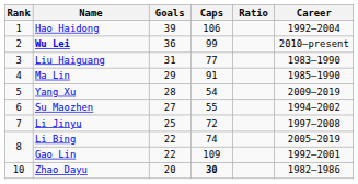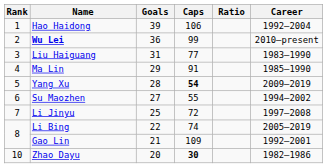 <table class="wikitable sortable" style="text-align:center;">
 <tr>
 <th width=30>Rank</th>
 <th width=150>Name</th>
 <th width=50>Goals</th>
 <th width=50>Caps</th>
 <th width=50>Ratio</th>
 <th width=100>Career</th>
 </tr>
 <tr>
 <td>1</td>
 <td style="text-align:left"><a href='#'>Hao Haidong</a></td>
 <td>39</td>
 <td>106</td>
 <td></td>
 <td>1992–2004</td>
 </tr>
 <tr>
 <td>2</td>
 <td style="text-align:left"><strong><a href='#'>Wu Lei</a></strong></td>
 <td>36</td>
 <td>99</td>
 <td></td>
 <td>2010–present</td>
 </tr>
 <tr>
 <td>3</td>
 <td style="text-align:left"><a href='#'>Liu Haiguang</a></td>
 <td>31</td>
 <td>77</td>
 <td></td>
 <td>1983–1990</td>
 </tr>
 <tr>
 <td>4</td>
 <td style="text-align:left"><a href='#'>Ma Lin</a></td>
 <td>29</td>
 <td>91</td>
 <td></td>
 <td>1985–1990</td>
 </tr>
 <tr>
 <td>5</td>
 <td style="text-align:left"><a href='#'>Yang Xu</a></td>
 <td>28</td>
-<td>54</td>
+<td><strong>54</strong></td>
 <td></td>
 <td>2009–2019</td>
 </tr>
 <tr>
 <td>6</td>
 <td style="text-align:left"><a href='#'>Su Maozhen</a></td>
 <td>27</td>
 <td>55</td>
 <td></td>
 <td>1994–2002</td>
 </tr>
 <tr>
 <td>7</td>
 <td style="text-align:left"><a href='#'>Li Jinyu</a></td>
 <td>25</td>
 <td>72</td>
 <td></td>
 <td>1997–2008</td>
 </tr>
 <tr>
 <td rowspan=2>8</td>
 <td style="text-align:left"><a href='#'>Li Bing</a></td>
 <td>22</td>
 <td>74</td>
 <td></td>
 <td>2005–2019</td>
 </tr>
 <tr>
 <td style="text-align:left"><a href='#'>Gao Lin</a></td>
-<td>22</td>
+<td>21</td>
 <td>109</td>
 <td></td>
 <td>1992–2001</td>
 </tr>
 <tr>
 <td>10</td>
 <td style="text-align:left"><a href='#'>Zhao Dayu</a></td>
 <td>20</td>
 <td><strong>30</strong></td>
 <td></td>
 <td>1982–1986</td>
 </tr>
 </table>
